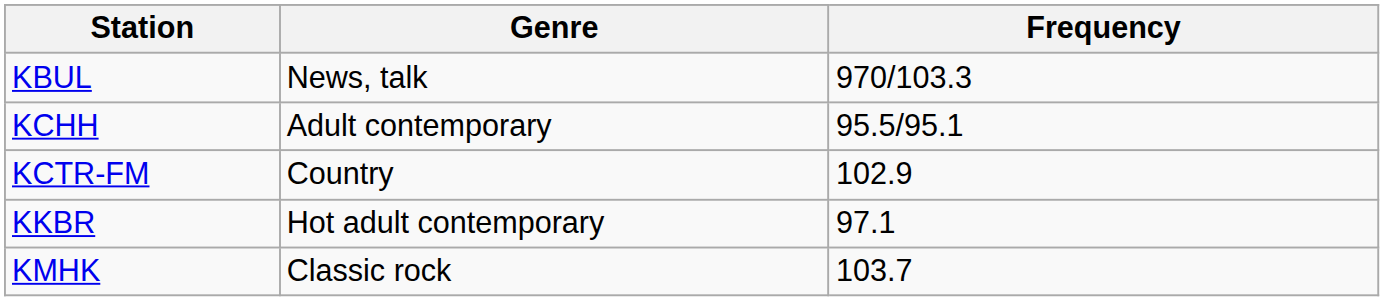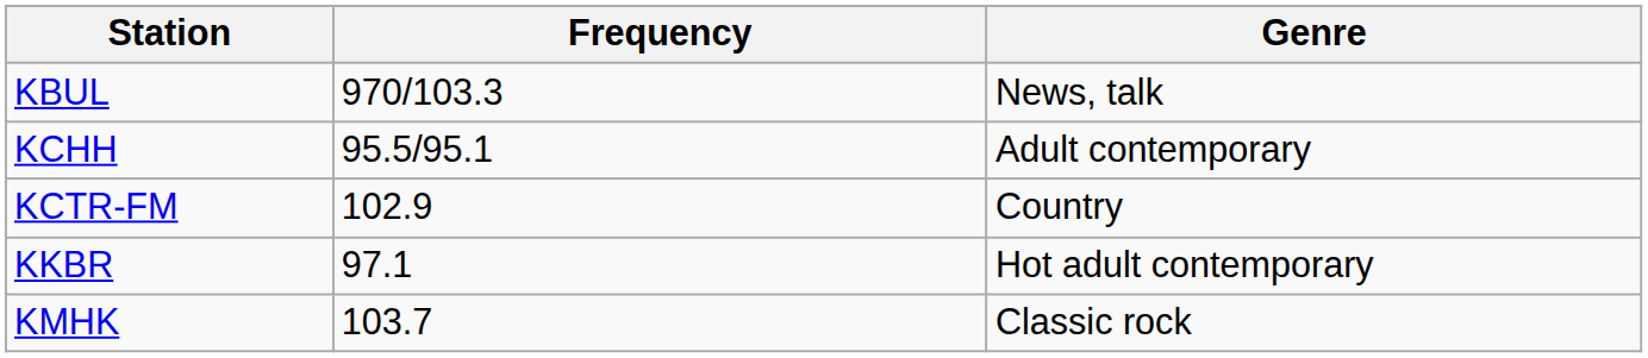 <table class="wikitable" style="width:45em;">
 <tr>
 <th style="width:20%">Station</th>
+<th style="width:40%">Frequency</th>
 <th style="width:40%">Genre</th>
-<th style="width:40%">Frequency</th>
 </tr>
 <tr>
 <td><a href='#'>KBUL</a></td>
+<td>970/103.3</td>
 <td>News, talk</td>
-<td>970/103.3</td>
 </tr>
 <tr>
 <td><a href='#'>KCHH</a></td>
+<td>95.5/95.1</td>
 <td>Adult contemporary</td>
-<td>95.5/95.1</td>
 </tr>
 <tr>
 <td><a href='#'>KCTR-FM</a></td>
+<td>102.9</td>
 <td>Country</td>
-<td>102.9</td>
 </tr>
 <tr>
 <td><a href='#'>KKBR</a></td>
+<td>97.1</td>
 <td>Hot adult contemporary</td>
-<td>97.1</td>
 </tr>
 <tr>
 <td><a href='#'>KMHK</a></td>
+<td>103.7</td>
 <td>Classic rock</td>
-<td>103.7</td>
 </tr>
 </table>
